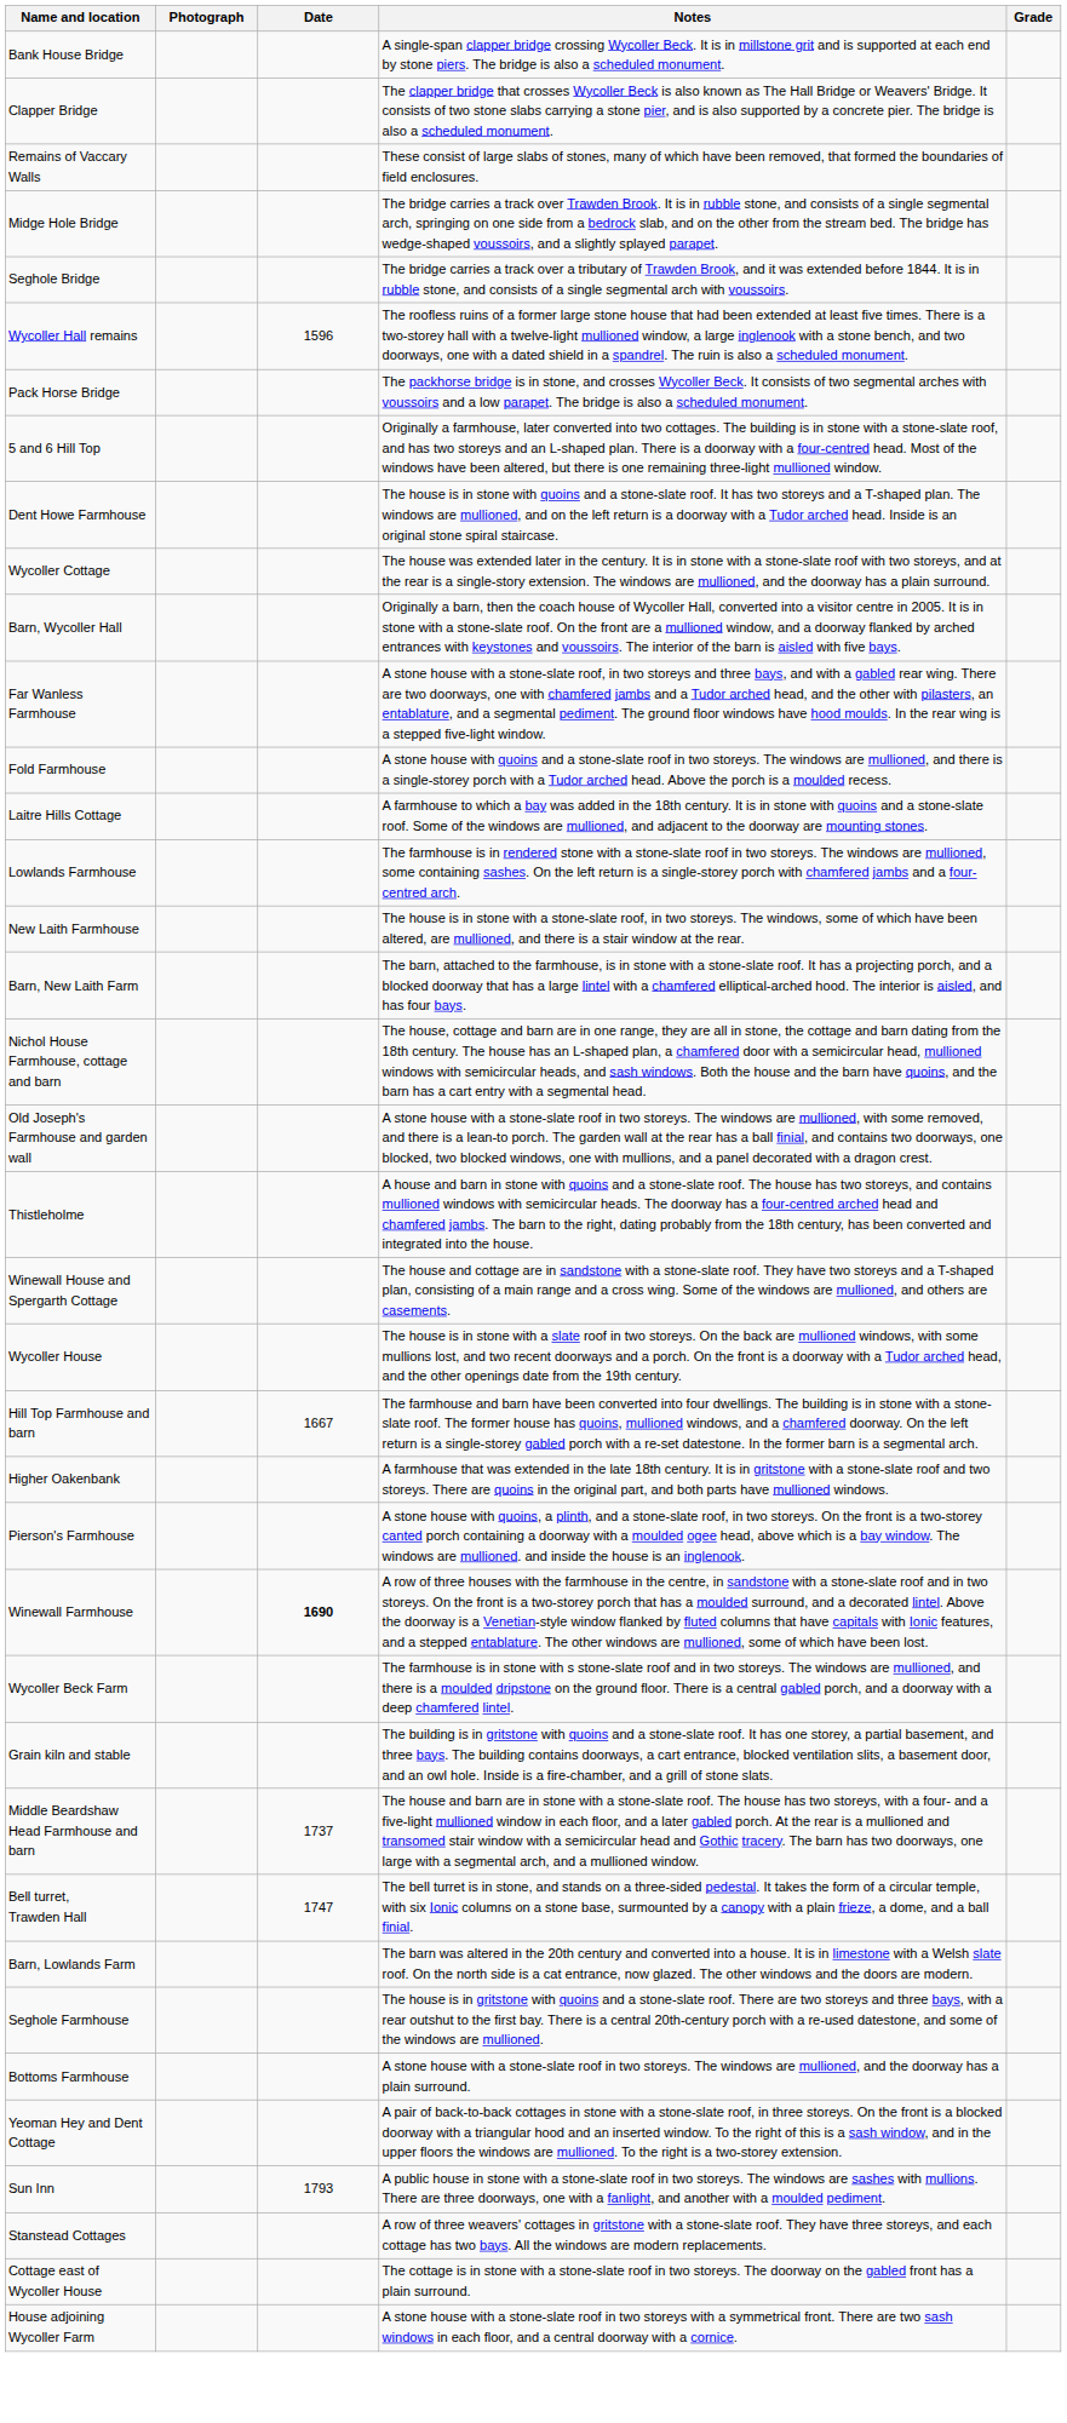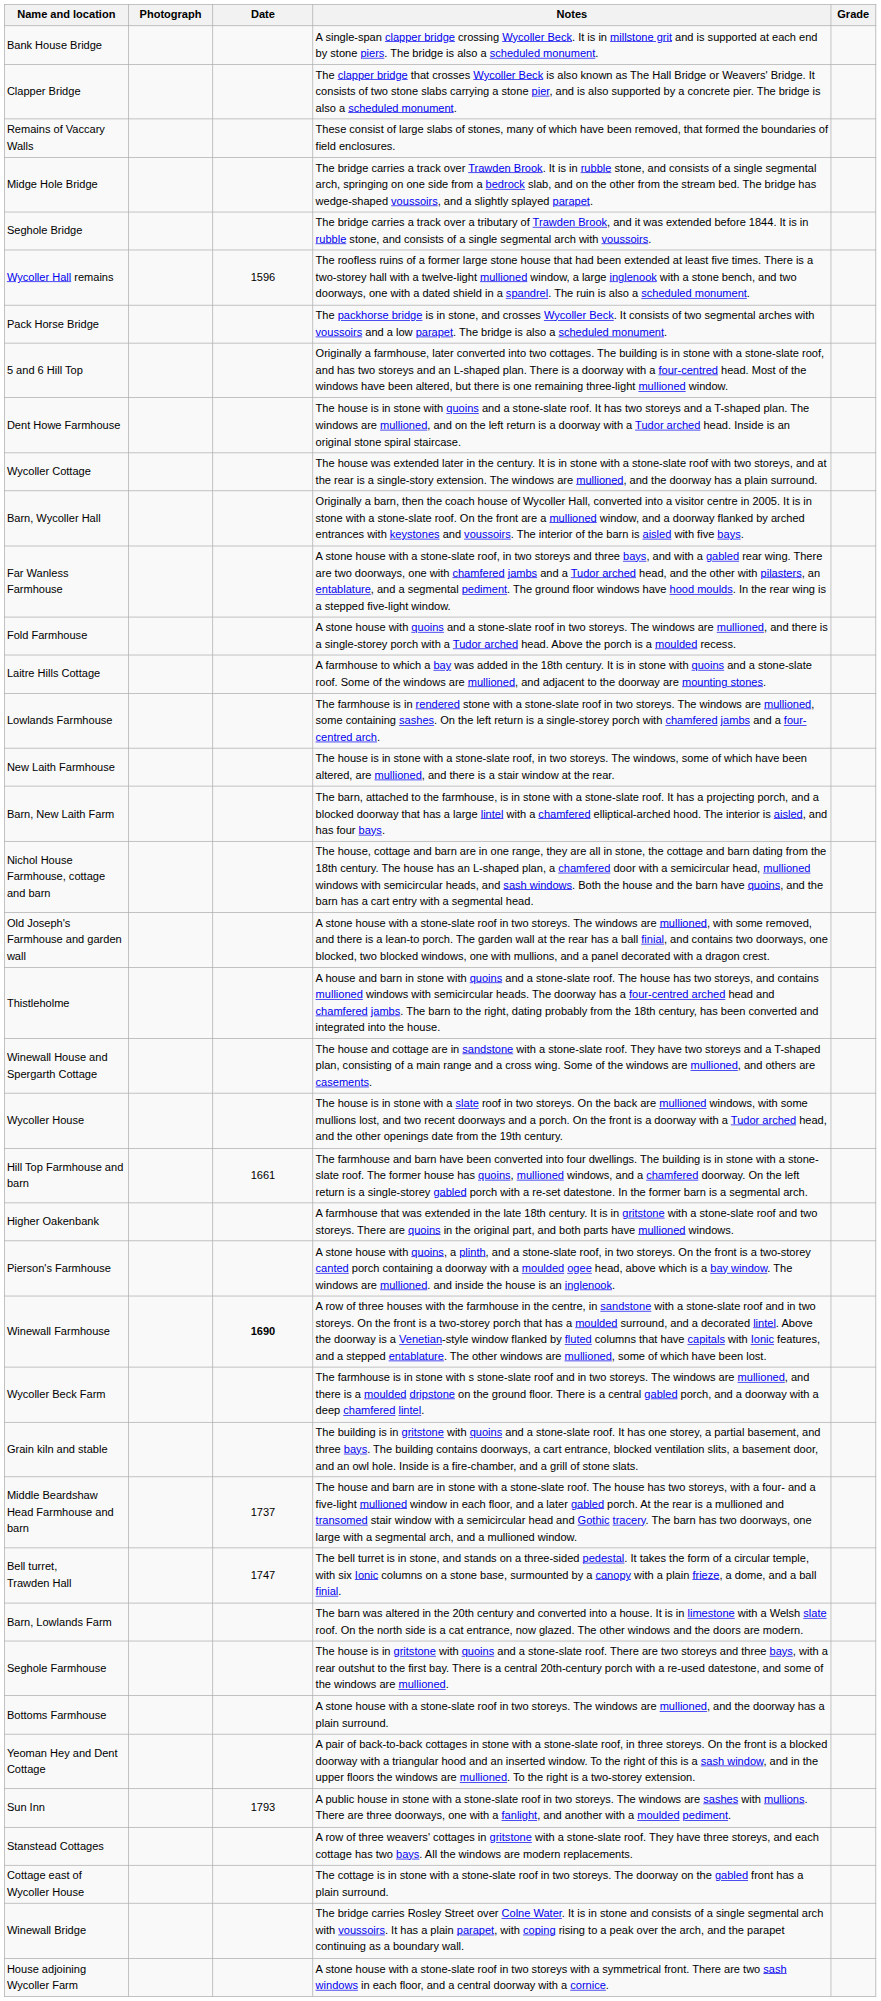 <table class="wikitable sortable plainrowheaders" style="width:100%;border:0px;text-align:left;line-height:150%;">
 <tr>
 <th scope="col"  style="width:150px">Name and location</th>
 <th scope="col"  style="width:100px" class="unsortable">Photograph</th>
 <th scope="col"  style="width:120px">Date</th>
 <th scope="col"  style="width:650px" class="unsortable">Notes</th>
 <th scope="col"  style="width:50px">Grade</th>
 </tr>
 <tr>
 <td>Bank House Bridge<br><small></small></td>
 <td></td>
 <td align="center"></td>
 <td>A single-span <a href='#'>clapper bridge</a> crossing <a href='#'>Wycoller Beck</a>. It is in <a href='#'>millstone grit</a> and is supported at each end by stone <a href='#'>piers</a>.  The bridge is also a <a href='#'>scheduled monument</a>.</td>
 <td align="center" ></td>
 </tr>
 <tr>
 <td>Clapper Bridge<br><small></small></td>
 <td></td>
 <td align="center"></td>
 <td>The <a href='#'>clapper bridge</a> that crosses <a href='#'>Wycoller Beck</a> is also known as The Hall Bridge or Weavers' Bridge.  It consists of two stone slabs carrying a stone <a href='#'>pier</a>, and is also supported by a concrete pier.  The bridge is also a <a href='#'>scheduled monument</a>.</td>
 <td align="center" ></td>
 </tr>
 <tr>
 <td>Remains of Vaccary Walls<br><small></small></td>
 <td></td>
 <td align="center"></td>
 <td>These consist of large slabs of stones, many of which have been removed, that formed the boundaries of field enclosures.</td>
 <td align="center" ></td>
 </tr>
 <tr>
 <td>Midge Hole Bridge<br><small></small></td>
 <td></td>
 <td align="center"></td>
 <td>The bridge carries a track over <a href='#'>Trawden Brook</a>.  It is in <a href='#'>rubble</a> stone, and consists of a single segmental arch, springing on one side from a <a href='#'>bedrock</a> slab, and on the other from the stream bed.  The bridge has wedge-shaped <a href='#'>voussoirs</a>, and a slightly splayed <a href='#'>parapet</a>.</td>
 <td align="center" ></td>
 </tr>
 <tr>
 <td>Seghole Bridge<br><small></small></td>
 <td></td>
 <td align="center"></td>
 <td>The bridge carries a track over a tributary of <a href='#'>Trawden Brook</a>, and it was extended before 1844.  It is in <a href='#'>rubble</a> stone, and consists of a single segmental arch with <a href='#'>voussoirs</a>.</td>
 <td align="center" ></td>
 </tr>
 <tr>
 <td><a href='#'>Wycoller Hall</a> remains<br><small></small></td>
 <td></td>
 <td align="center">1596</td>
 <td>The roofless ruins of a former large stone house that had been extended at least five times.  There is a two-storey hall with a twelve-light <a href='#'>mullioned</a> window, a large <a href='#'>inglenook</a> with a stone bench, and two doorways, one with a dated shield in a <a href='#'>spandrel</a>.  The ruin is also a <a href='#'>scheduled monument</a>.</td>
 <td align="center" ></td>
 </tr>
 <tr>
 <td>Pack Horse Bridge<br><small></small></td>
 <td></td>
 <td align="center"></td>
 <td>The <a href='#'>packhorse bridge</a> is in stone, and crosses <a href='#'>Wycoller Beck</a>. It consists of two segmental arches with <a href='#'>voussoirs</a> and a low <a href='#'>parapet</a>.  The bridge is also a <a href='#'>scheduled monument</a>.</td>
 <td align="center" ></td>
 </tr>
 <tr>
 <td>5 and 6 Hill Top<br><small></small></td>
 <td></td>
 <td align="center"></td>
 <td>Originally a farmhouse, later converted into two cottages.  The building is in stone with a stone-slate roof, and has two storeys and an L-shaped plan.  There is a doorway with a <a href='#'>four-centred</a> head.  Most of the windows have been altered, but there is one remaining three-light <a href='#'>mullioned</a> window.</td>
 <td align="center" ></td>
 </tr>
 <tr>
 <td>Dent Howe Farmhouse<br><small></small></td>
 <td></td>
 <td align="center"></td>
 <td>The house is in stone with <a href='#'>quoins</a> and a stone-slate roof.  It has two storeys and a T-shaped plan.  The windows are <a href='#'>mullioned</a>, and on the left return is a doorway with a <a href='#'>Tudor arched</a> head.  Inside is an original stone spiral staircase.</td>
 <td align="center" ></td>
 </tr>
 <tr>
 <td>Wycoller Cottage<br><small></small></td>
 <td></td>
 <td align="center"></td>
 <td>The house was extended later in the century.  It is in stone with a stone-slate roof with two storeys, and at the rear is a single-story extension.  The windows are <a href='#'>mullioned</a>, and the doorway has a plain surround.</td>
 <td align="center" ></td>
 </tr>
 <tr>
 <td>Barn, Wycoller Hall<br><small></small></td>
 <td></td>
 <td align="center"></td>
 <td>Originally a barn, then the coach house of Wycoller Hall, converted into a visitor centre in 2005.  It is in stone with a stone-slate roof.  On the front are a <a href='#'>mullioned</a> window, and a doorway flanked by arched entrances with <a href='#'>keystones</a> and <a href='#'>voussoirs</a>.  The interior of the barn is <a href='#'>aisled</a> with five <a href='#'>bays</a>.</td>
 <td align="center" ></td>
 </tr>
 <tr>
 <td>Far Wanless Farmhouse<br><small></small></td>
 <td></td>
 <td align="center"></td>
 <td>A stone house with a stone-slate roof, in two storeys and three <a href='#'>bays</a>, and with a <a href='#'>gabled</a> rear wing.  There are two doorways, one with <a href='#'>chamfered</a> <a href='#'>jambs</a> and a <a href='#'>Tudor arched</a> head, and the other with <a href='#'>pilasters</a>, an <a href='#'>entablature</a>, and a segmental <a href='#'>pediment</a>.  The ground floor windows have <a href='#'>hood moulds</a>.  In the rear wing is a stepped five-light window.</td>
 <td align="center" ></td>
 </tr>
 <tr>
 <td>Fold Farmhouse<br><small></small></td>
 <td></td>
 <td align="center"></td>
 <td>A stone house with <a href='#'>quoins</a> and a stone-slate roof in two storeys.  The windows are <a href='#'>mullioned</a>, and there is a single-storey porch with a <a href='#'>Tudor arched</a> head.  Above the porch is a <a href='#'>moulded</a> recess.</td>
 <td align="center" ></td>
 </tr>
 <tr>
 <td>Laitre Hills Cottage<br><small></small></td>
 <td></td>
 <td align="center"></td>
 <td>A farmhouse to which a <a href='#'>bay</a> was added in the 18th century.  It is in stone with <a href='#'>quoins</a> and a stone-slate roof.  Some of the windows are <a href='#'>mullioned</a>, and adjacent to the doorway are <a href='#'>mounting stones</a>.</td>
 <td align="center" ></td>
 </tr>
 <tr>
 <td>Lowlands Farmhouse<br><small></small></td>
 <td></td>
 <td align="center"></td>
 <td>The farmhouse is in <a href='#'>rendered</a> stone with a stone-slate roof in two storeys.  The windows are <a href='#'>mullioned</a>, some containing <a href='#'>sashes</a>.  On the left return is a single-storey porch with <a href='#'>chamfered</a> <a href='#'>jambs</a> and a <a href='#'>four-centred arch</a>.</td>
 <td align="center" ></td>
 </tr>
 <tr>
 <td>New Laith Farmhouse<br><small></small></td>
 <td></td>
 <td align="center"></td>
 <td>The house is in stone with a stone-slate roof, in two storeys.  The windows, some of which have been altered, are <a href='#'>mullioned</a>, and there is a stair window at the rear.</td>
 <td align="center" ></td>
 </tr>
 <tr>
 <td>Barn, New Laith Farm<br><small></small></td>
 <td></td>
 <td align="center"></td>
 <td>The barn, attached to the farmhouse, is in stone with a stone-slate roof.  It has a projecting porch, and a blocked doorway that has a large <a href='#'>lintel</a> with a <a href='#'>chamfered</a> elliptical-arched hood.  The interior is <a href='#'>aisled</a>, and has four <a href='#'>bays</a>.</td>
 <td align="center" ></td>
 </tr>
 <tr>
 <td>Nichol House Farmhouse, cottage and barn<br><small></small></td>
 <td></td>
 <td align="center"></td>
 <td>The house, cottage and barn are in one range, they are all in stone, the cottage and barn dating from the 18th century.  The house has an L-shaped plan, a <a href='#'>chamfered</a> door with a semicircular head, <a href='#'>mullioned</a> windows with semicircular heads, and <a href='#'>sash windows</a>.  Both the house and the barn have <a href='#'>quoins</a>, and the barn has a cart entry with a segmental head.</td>
 <td align="center" ></td>
 </tr>
 <tr>
 <td>Old Joseph's Farmhouse and garden wall<br><small></small></td>
 <td></td>
 <td align="center"></td>
 <td>A stone house with a stone-slate roof in two storeys.  The windows are <a href='#'>mullioned</a>, with some removed, and there is a lean-to porch.  The garden wall at the rear has a ball <a href='#'>finial</a>, and contains two doorways, one blocked, two blocked windows, one with mullions, and a panel decorated with a dragon crest.</td>
 <td align="center" ></td>
 </tr>
 <tr>
 <td>Thistleholme<br><small></small></td>
 <td></td>
 <td align="center"></td>
 <td>A house and barn in stone with <a href='#'>quoins</a> and a stone-slate roof.  The house has two storeys, and contains <a href='#'>mullioned</a> windows with semicircular heads.  The doorway has a <a href='#'>four-centred arched</a> head and <a href='#'>chamfered</a> <a href='#'>jambs</a>.  The barn to the right, dating probably from the 18th century, has been converted and integrated into the house.</td>
 <td align="center" ></td>
 </tr>
 <tr>
 <td>Winewall House and Spergarth Cottage<br><small></small></td>
 <td></td>
 <td align="center"></td>
 <td>The house and cottage are in <a href='#'>sandstone</a> with a stone-slate roof.  They have two storeys and a T-shaped plan, consisting of a main range and a cross wing.  Some of the windows are <a href='#'>mullioned</a>, and others are <a href='#'>casements</a>.</td>
 <td align="center" ></td>
 </tr>
 <tr>
 <td>Wycoller House<br><small></small></td>
 <td></td>
 <td align="center"></td>
 <td>The house is in stone with a <a href='#'>slate</a> roof in two storeys.  On the back are <a href='#'>mullioned</a> windows, with some mullions lost, and two recent doorways and a porch.  On the front is a doorway with a <a href='#'>Tudor arched</a> head, and the other openings date from the 19th century.</td>
 <td align="center" ></td>
 </tr>
 <tr>
 <td>Hill Top Farmhouse and barn<br><small></small></td>
 <td></td>
-<td align="center">1667</td>
+<td align="center">1661</td>
 <td>The farmhouse and barn have been converted into four dwellings.  The building is in stone with a stone-slate roof.  The former house has <a href='#'>quoins</a>, <a href='#'>mullioned</a> windows, and a <a href='#'>chamfered</a> doorway.  On the left return is a single-storey <a href='#'>gabled</a> porch with a re-set datestone.  In the former barn is a segmental arch.</td>
 <td align="center" ></td>
 </tr>
 <tr>
 <td>Higher Oakenbank<br><small></small></td>
 <td></td>
 <td align="center"></td>
 <td>A farmhouse that was extended in the late 18th century.  It is in <a href='#'>gritstone</a> with a stone-slate roof and two storeys. There are <a href='#'>quoins</a> in the original part, and both parts have <a href='#'>mullioned</a> windows.</td>
 <td align="center" ></td>
 </tr>
 <tr>
 <td>Pierson's Farmhouse<br><small></small></td>
 <td></td>
 <td align="center"></td>
 <td>A stone house with <a href='#'>quoins</a>, a <a href='#'>plinth</a>, and a stone-slate roof, in two storeys.  On the front is a two-storey <a href='#'>canted</a> porch containing a doorway with a <a href='#'>moulded</a> <a href='#'>ogee</a> head, above which is a <a href='#'>bay window</a>.  The windows are <a href='#'>mullioned</a>. and inside the house is an <a href='#'>inglenook</a>.</td>
 <td align="center" ></td>
 </tr>
 <tr>
 <td>Winewall Farmhouse<br><small></small></td>
 <td></td>
 <td align="center"><strong>1690</strong></td>
 <td>A row of three houses with the farmhouse in the centre, in <a href='#'>sandstone</a> with a stone-slate roof and in two storeys.  On the front is a two-storey porch that has a <a href='#'>moulded</a> surround, and a decorated <a href='#'>lintel</a>.   Above the doorway is a <a href='#'>Venetian</a>-style window flanked by <a href='#'>fluted</a> columns that have <a href='#'>capitals</a> with <a href='#'>Ionic</a> features, and a stepped <a href='#'>entablature</a>.  The other windows are <a href='#'>mullioned</a>, some of which have been lost.</td>
 <td align="center" ></td>
 </tr>
 <tr>
 <td>Wycoller Beck Farm<br><small></small></td>
 <td></td>
 <td align="center"></td>
 <td>The farmhouse is in stone with s stone-slate roof and in two storeys.  The windows are <a href='#'>mullioned</a>, and there is a <a href='#'>moulded</a> <a href='#'>dripstone</a> on the ground floor.  There is a central <a href='#'>gabled</a> porch, and a doorway with a deep <a href='#'>chamfered</a> <a href='#'>lintel</a>.</td>
 <td align="center" ></td>
 </tr>
 <tr>
 <td>Grain kiln and stable<br><small></small></td>
 <td></td>
 <td align="center"></td>
 <td>The building is in <a href='#'>gritstone</a> with <a href='#'>quoins</a> and a stone-slate roof.  It has one storey, a partial basement, and three <a href='#'>bays</a>.  The building contains doorways, a cart entrance, blocked ventilation slits, a basement door, and an owl hole.  Inside is a fire-chamber, and a grill of stone slats.</td>
 <td align="center" ></td>
 </tr>
 <tr>
 <td>Middle Beardshaw Head Farmhouse and barn<br><small></small></td>
 <td></td>
 <td align="center">1737</td>
 <td>The house and barn are in stone with a stone-slate roof.  The house has two storeys, with a four- and a five-light <a href='#'>mullioned</a> window in each floor, and a later <a href='#'>gabled</a> porch.  At the rear is a mullioned and <a href='#'>transomed</a> stair window with a semicircular head and <a href='#'>Gothic</a> <a href='#'>tracery</a>.  The barn has two doorways, one large with a segmental arch, and a mullioned window.</td>
 <td align="center" ></td>
 </tr>
 <tr>
 <td>Bell turret,<br>Trawden Hall<br><small></small></td>
 <td></td>
 <td align="center">1747</td>
 <td>The bell turret is in stone, and stands on a three-sided <a href='#'>pedestal</a>.  It takes the form of a circular temple, with six <a href='#'>Ionic</a> columns on a stone base, surmounted by a <a href='#'>canopy</a> with a plain <a href='#'>frieze</a>, a dome, and a ball <a href='#'>finial</a>.</td>
 <td align="center" ></td>
 </tr>
 <tr>
 <td>Barn, Lowlands Farm<br><small></small></td>
 <td></td>
 <td align="center"></td>
 <td>The barn was altered in the 20th century and converted into a house.  It is in <a href='#'>limestone</a> with a Welsh <a href='#'>slate</a> roof.  On the north side is a cat entrance, now glazed.  The other windows and the doors are modern.</td>
 <td align="center" ></td>
 </tr>
 <tr>
 <td>Seghole Farmhouse<br><small></small></td>
 <td></td>
 <td align="center"></td>
 <td>The house is in <a href='#'>gritstone</a> with <a href='#'>quoins</a> and a stone-slate roof.  There are two storeys and three <a href='#'>bays</a>, with a rear outshut to the first bay.  There is a central 20th-century porch with a re-used datestone, and some of the windows are <a href='#'>mullioned</a>.</td>
 <td align="center" ></td>
 </tr>
 <tr>
 <td>Bottoms Farmhouse<br><small></small></td>
 <td></td>
 <td align="center"></td>
 <td>A stone house with a stone-slate roof in two storeys.  The windows are <a href='#'>mullioned</a>, and the doorway has a plain surround.</td>
 <td align="center" ></td>
 </tr>
 <tr>
 <td>Yeoman Hey and Dent Cottage<br><small></small></td>
 <td></td>
 <td align="center"></td>
 <td>A pair of back-to-back cottages in stone with a stone-slate roof, in three storeys.  On the front is a blocked doorway with a triangular hood and an inserted window.  To the right of this is a <a href='#'>sash window</a>, and in the upper floors the windows are <a href='#'>mullioned</a>.  To the right is a two-storey extension.</td>
 <td align="center" ></td>
 </tr>
 <tr>
 <td>Sun Inn<br><small></small></td>
 <td></td>
 <td align="center">1793</td>
 <td>A public house in stone with a stone-slate roof in two storeys.  The windows are <a href='#'>sashes</a> with <a href='#'>mullions</a>.  There are three doorways, one with a <a href='#'>fanlight</a>, and another with a <a href='#'>moulded</a> <a href='#'>pediment</a>.</td>
 <td align="center" ></td>
 </tr>
 <tr>
 <td>Stanstead Cottages<br><small></small></td>
 <td></td>
 <td align="center"></td>
 <td>A row of three weavers' cottages in <a href='#'>gritstone</a> with a stone-slate roof.  They have three storeys, and each cottage has two <a href='#'>bays</a>.  All the windows are modern replacements.</td>
 <td align="center" ></td>
 </tr>
 <tr>
 <td>Cottage east of Wycoller House<br><small></small></td>
 <td></td>
 <td align="center"></td>
 <td>The cottage is in stone with a stone-slate roof in two storeys.  The doorway on the <a href='#'>gabled</a> front has a plain surround.</td>
 <td align="center" ></td>
 </tr>
 <tr>
+<td>Winewall Bridge<br><small></small></td>
+<td></td>
+<td align="center"></td>
+<td>The bridge carries Rosley Street over <a href='#'>Colne Water</a>.  It is in stone and consists of a single segmental arch with <a href='#'>voussoirs</a>.  It has a plain <a href='#'>parapet</a>, with <a href='#'>coping</a> rising to a peak over the arch, and the parapet continuing as a boundary wall.</td>
+<td align="center" ></td>
+</tr>
+<tr>
 <td>House adjoining Wycoller Farm<br><small></small></td>
 <td></td>
 <td align="center"></td>
 <td>A stone house with a stone-slate roof in two storeys with a symmetrical front.  There are two <a href='#'>sash windows</a> in each floor, and a central doorway with a <a href='#'>cornice</a>.</td>
 <td align="center" ></td>
 </tr>
 <tr>
 </tr>
 </table>
